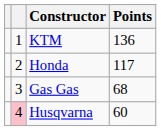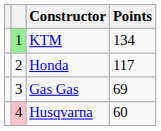 <table class="wikitable" style="font-size: 85%;">
 <tr>
 <th></th>
 <th></th>
 <th>Constructor</th>
 <th>Points</th>
 </tr>
 <tr>
 <td></td>
-<td align=center>1</td>
+<td align=center style="background: lightgreen;">1</td>
 <td> <a href='#'>KTM</a></td>
-<td align=left>136</td>
+<td align=left>134</td>
 </tr>
 <tr>
 <td></td>
 <td align=center>2</td>
 <td> <a href='#'>Honda</a></td>
 <td align=left>117</td>
 </tr>
 <tr>
 <td></td>
 <td align=center>3</td>
 <td> <a href='#'>Gas Gas</a></td>
-<td align=left>68</td>
+<td align=left>69</td>
 </tr>
 <tr>
 <td></td>
 <td align=center style="background: pink;">4</td>
 <td> <a href='#'>Husqvarna</a></td>
 <td align=left>60</td>
 </tr>
 </table>
